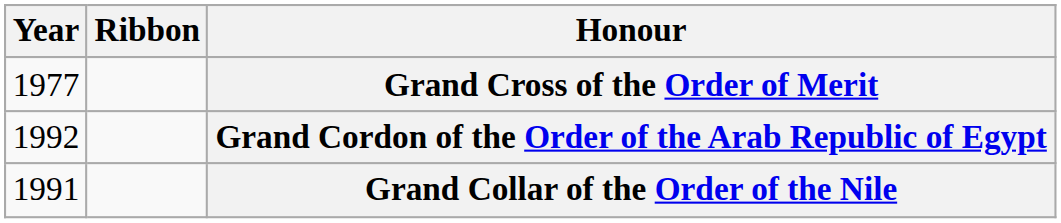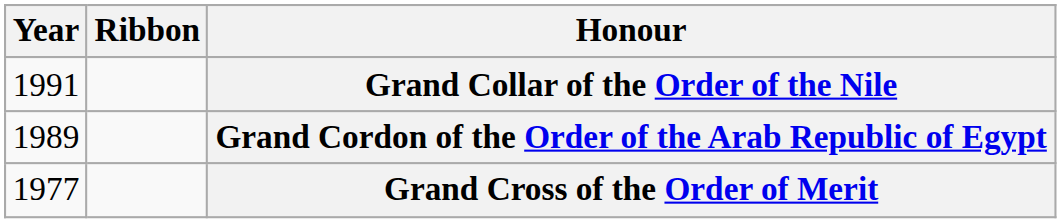 <table class="wikitable plainrowheaders">
 <tr>
 <th>Year</th>
 <th>Ribbon</th>
 <th>Honour</th>
 </tr>
 <tr>
+<td>1991</td>
+<td></td>
+<th scope="row">Grand Collar of the <a href='#'>Order of the Nile</a></th>
+</tr>
+<tr>
+<td>1989</td>
+<td></td>
+<th scope="row">Grand Cordon of the <a href='#'>Order of the Arab Republic of Egypt</a></th>
+</tr>
+<tr>
 <td>1977</td>
 <td></td>
 <th scope="row">Grand Cross of the <a href='#'>Order of Merit</a></th>
 </tr>
-<tr>
-<td>1992</td>
-<td></td>
-<th scope="row">Grand Cordon of the <a href='#'>Order of the Arab Republic of Egypt</a></th>
-</tr>
-<tr>
-<td>1991</td>
-<td></td>
-<th scope="row">Grand Collar of the <a href='#'>Order of the Nile</a></th>
-</tr>
 </table>
